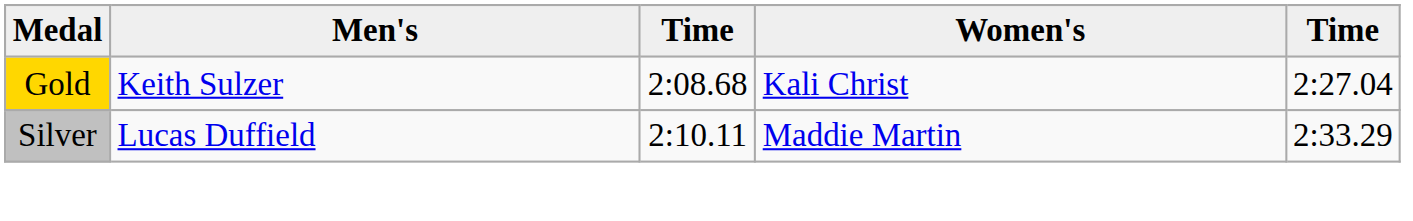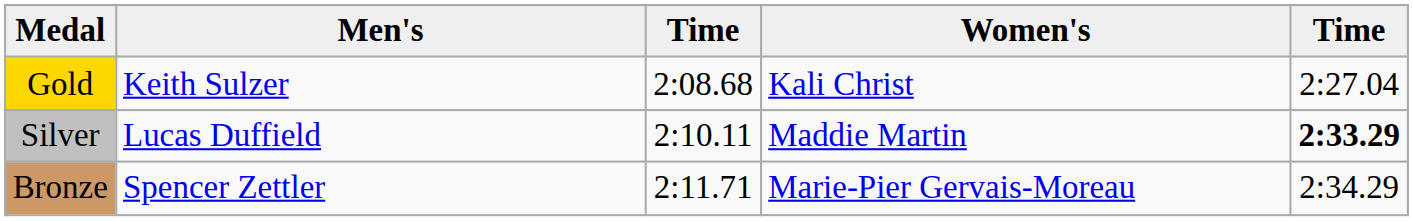 <table class="wikitable" style="text-align:center">
 <tr bgcolor="#efefef">
 <td><strong>Medal</strong></td>
 <td width="250"><strong>Men's</strong></td>
 <td><strong>Time</strong></td>
 <td width="250"><strong>Women's</strong></td>
 <td><strong>Time</strong></td>
 </tr>
 <tr>
 <td bgcolor="gold">Gold</td>
 <td style="text-align:left"> <a href='#'>Keith Sulzer</a></td>
 <td>2:08.68</td>
 <td style="text-align:left"> <a href='#'>Kali Christ</a></td>
 <td>2:27.04</td>
 </tr>
 <tr>
 <td bgcolor="silver">Silver</td>
 <td style="text-align:left"> <a href='#'>Lucas Duffield</a></td>
 <td>2:10.11</td>
 <td style="text-align:left"> <a href='#'>Maddie Martin</a></td>
-<td>2:33.29</td>
+<td><strong>2:33.29</strong></td>
+</tr>
+<tr>
+<td bgcolor="CC9966">Bronze</td>
+<td style="text-align:left"> <a href='#'>Spencer Zettler</a></td>
+<td>2:11.71</td>
+<td style="text-align:left"> <a href='#'>Marie-Pier Gervais-Moreau</a></td>
+<td>2:34.29</td>
 </tr>
 </table>
